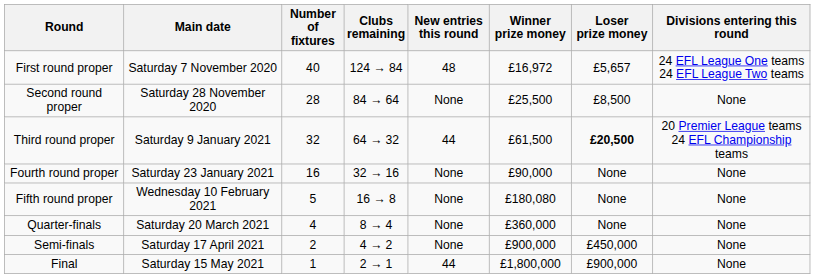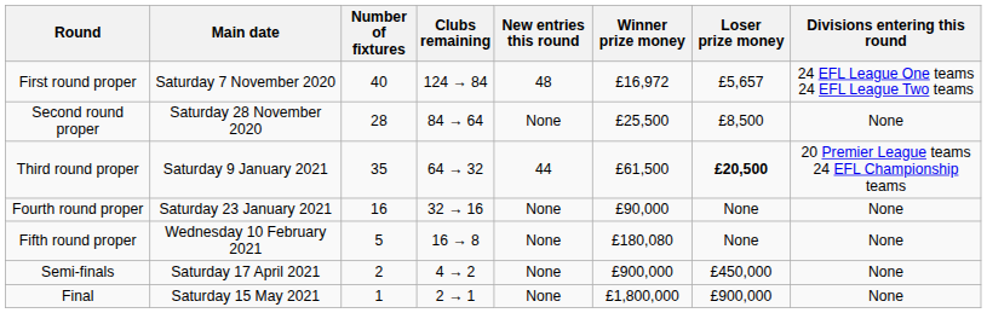 <table class="wikitable plainrowheaders" style="text-align:center">
 <tr>
 <th scope="col" style="width:150px">Round</th>
 <th scope="col" style="width:200px">Main date</th>
 <th scope="col" style="width:75px">Number of fixtures</th>
 <th scope="col" style="width:75px">Clubs remaining</th>
 <th scope="col" style="width:100px">New entries this round</th>
 <th scope="col" style="width:100px">Winner<br>prize money</th>
 <th scope="col" style="width:100px">Loser<br>prize money</th>
 <th scope="col" style="width:200px">Divisions entering this round</th>
 </tr>
 <tr>
 <td>First round proper</td>
 <td>Saturday 7 November 2020</td>
 <td>40</td>
 <td>124 → 84</td>
 <td>48</td>
 <td>£16,972</td>
 <td>£5,657</td>
 <td>24 <a href='#'>EFL League One</a> teams<br>24 <a href='#'>EFL League Two</a> teams</td>
 </tr>
 <tr>
 <td>Second round proper</td>
 <td>Saturday 28 November 2020</td>
 <td>28</td>
 <td>84 → 64</td>
 <td>None</td>
 <td>£25,500</td>
 <td>£8,500</td>
 <td>None</td>
 </tr>
 <tr>
 <td>Third round proper</td>
 <td>Saturday 9 January 2021</td>
-<td>32</td>
+<td>35</td>
 <td>64 → 32</td>
 <td>44</td>
 <td>£61,500</td>
 <td><strong>£20,500</strong></td>
 <td>20 <a href='#'>Premier League</a> teams<br>24 <a href='#'>EFL Championship</a> teams</td>
 </tr>
 <tr>
 <td>Fourth round proper</td>
 <td>Saturday 23 January 2021</td>
 <td>16</td>
 <td>32 → 16</td>
 <td>None</td>
 <td>£90,000</td>
 <td>None</td>
 <td>None</td>
 </tr>
 <tr>
 <td>Fifth round proper</td>
 <td>Wednesday 10 February 2021</td>
 <td>5</td>
 <td>16 → 8</td>
 <td>None</td>
 <td>£180,080</td>
 <td>None</td>
 <td>None</td>
 </tr>
 <tr>
-<td>Quarter-finals</td>
-<td>Saturday 20 March 2021</td>
-<td>4</td>
-<td>8 → 4</td>
-<td>None</td>
-<td>£360,000</td>
-<td>None</td>
-<td>None</td>
-</tr>
-<tr>
 <td>Semi-finals</td>
 <td>Saturday 17 April 2021</td>
 <td>2</td>
 <td>4 → 2</td>
 <td>None</td>
 <td>£900,000</td>
 <td>£450,000</td>
 <td>None</td>
 </tr>
 <tr>
 <td>Final</td>
 <td>Saturday 15 May 2021</td>
 <td>1</td>
 <td>2 → 1</td>
-<td>44</td>
+<td>None</td>
 <td>£1,800,000</td>
 <td>£900,000</td>
 <td>None</td>
 </tr>
 </table>
